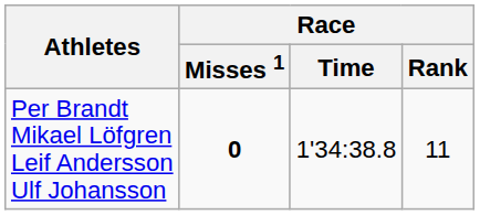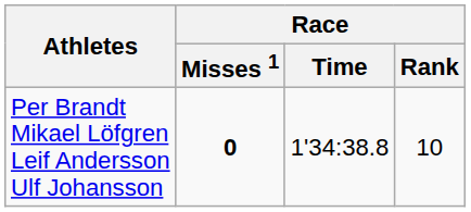 <table class="wikitable" border="1" style="font-size:90%">
 <tr>
 <th rowspan=2>Athletes</th>
 <th colspan=3>Race</th>
 </tr>
 <tr>
 <th>Misses <sup>1</sup></th>
 <th>Time</th>
 <th>Rank</th>
 </tr>
 <tr>
 <td><a href='#'>Per Brandt</a><br><a href='#'>Mikael Löfgren</a><br><a href='#'>Leif Andersson</a><br><a href='#'>Ulf Johansson</a></td>
 <td align=center><strong>0</strong></td>
 <td align=center>1'34:38.8</td>
-<td align=center>11</td>
+<td align=center>10</td>
 </tr>
 </table>
